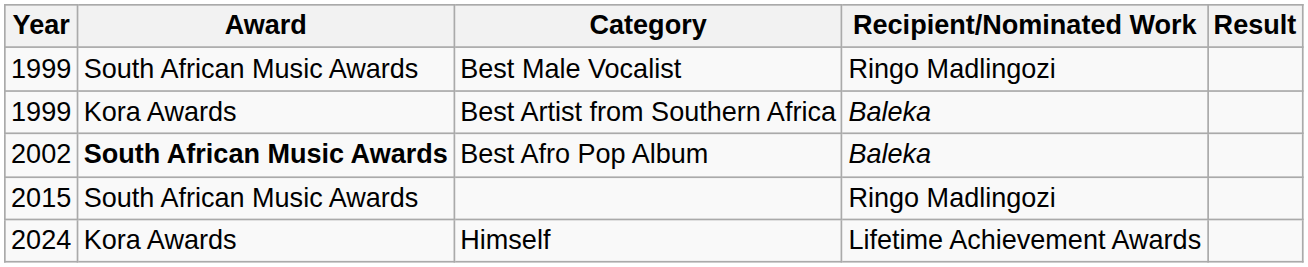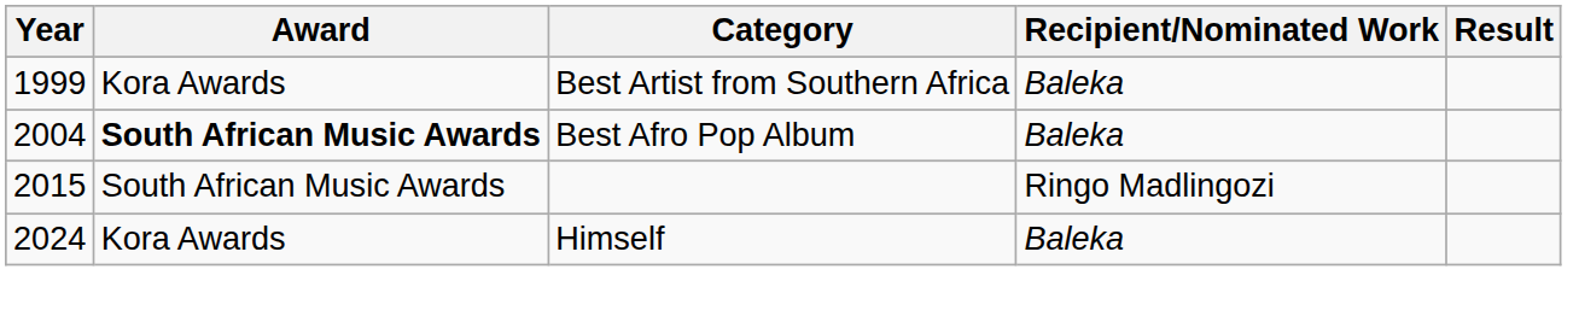 <table class="wikitable">
 <tr>
 <th>Year</th>
 <th>Award</th>
 <th>Category</th>
 <th>Recipient/Nominated Work</th>
 <th>Result</th>
 </tr>
 <tr>
 <td>1999</td>
-<td>South African Music Awards</td>
-<td>Best Male Vocalist</td>
-<td>Ringo Madlingozi</td>
-<td></td>
-</tr>
-<tr>
-<td>1999</td>
 <td>Kora Awards</td>
 <td>Best Artist from Southern Africa</td>
 <td><em>Baleka</em></td>
 <td></td>
 </tr>
 <tr>
-<td>2002</td>
+<td>2004</td>
 <td><strong>South African Music Awards</strong></td>
 <td>Best Afro Pop Album</td>
 <td><em>Baleka</em></td>
 <td></td>
 </tr>
 <tr>
 <td>2015</td>
 <td>South African Music Awards</td>
 <td></td>
 <td>Ringo Madlingozi</td>
 <td></td>
 </tr>
 <tr>
 <td>2024</td>
 <td>Kora Awards</td>
 <td>Himself</td>
-<td>Lifetime Achievement Awards</td>
+<td><em>Baleka</em></td>
 <td></td>
 </tr>
 </table>
